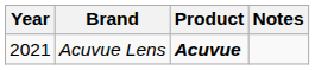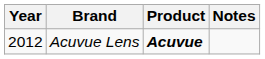 <table class="wikitable sortable">
 <tr>
 <th>Year</th>
 <th>Brand</th>
 <th>Product</th>
 <th>Notes</th>
 </tr>
 <tr>
-<td>2021</td>
+<td>2012</td>
 <td><em>Acuvue Lens</em></td>
 <td><strong><em>Acuvue</em></strong></td>
 <td></td>
 </tr>
 </table>
